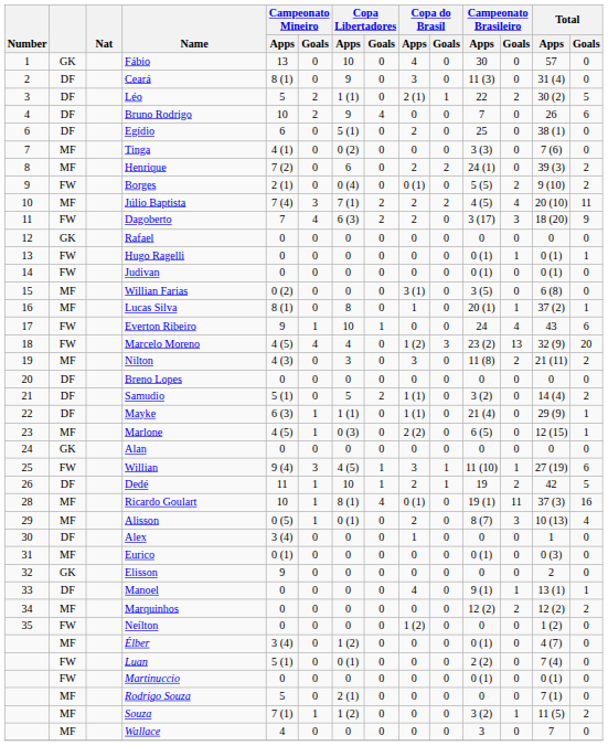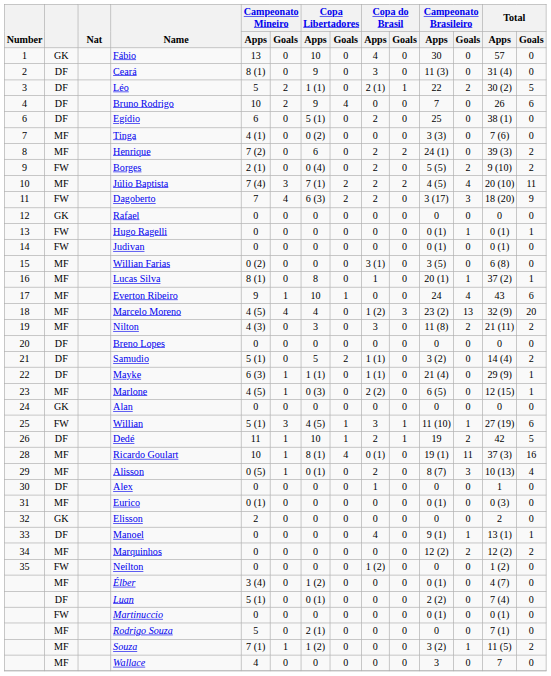 <table class="wikitable sortable" style="text-align:center;">
 <tr>
 <th rowspan=2 width="45" valign="bottom">Number</th>
 <th rowspan=2 width="45" valign="bottom"></th>
 <th rowspan=2 width="45" valign="bottom">Nat</th>
 <th rowspan=2 width="200" valign="bottom">Name</th>
 <th colspan=2 width="85"><a href='#'>Campeonato Mineiro</a></th>
 <th colspan=2 width="85"><a href='#'>Copa Libertadores</a></th>
 <th colspan=2 width="85"><a href='#'>Copa do Brasil</a></th>
 <th colspan=2 width="85"><a href='#'>Campeonato Brasileiro</a></th>
 <th colspan=2 width="85">Total</th>
 </tr>
 <tr>
 <th>Apps</th>
 <th>Goals</th>
 <th>Apps</th>
 <th>Goals</th>
 <th>Apps</th>
 <th>Goals</th>
 <th>Apps</th>
 <th>Goals</th>
 <th>Apps</th>
 <th>Goals</th>
 </tr>
 <tr>
 <td>1</td>
 <td>GK</td>
 <td></td>
 <td align=left><a href='#'>Fábio</a></td>
 <td>13</td>
 <td>0</td>
 <td>10</td>
 <td>0</td>
 <td>4</td>
 <td>0</td>
 <td>30</td>
 <td>0</td>
 <td>57</td>
 <td>0</td>
 </tr>
 <tr>
 <td>2</td>
 <td>DF</td>
 <td></td>
 <td align=left><a href='#'>Ceará</a></td>
 <td>8 (1)</td>
 <td>0</td>
 <td>9</td>
 <td>0</td>
 <td>3</td>
 <td>0</td>
 <td>11 (3)</td>
 <td>0</td>
 <td>31 (4)</td>
 <td>0</td>
 </tr>
 <tr>
 <td>3</td>
 <td>DF</td>
 <td></td>
 <td align=left><a href='#'>Léo</a></td>
 <td>5</td>
 <td>2</td>
 <td>1 (1)</td>
 <td>0</td>
 <td>2 (1)</td>
 <td>1</td>
 <td>22</td>
 <td>2</td>
 <td>30 (2)</td>
 <td>5</td>
 </tr>
 <tr>
 <td>4</td>
 <td>DF</td>
 <td></td>
 <td align=left><a href='#'>Bruno Rodrigo</a></td>
 <td>10</td>
 <td>2</td>
 <td>9</td>
 <td>4</td>
 <td>0</td>
 <td>0</td>
 <td>7</td>
 <td>0</td>
 <td>26</td>
 <td>6</td>
 </tr>
 <tr>
 <td>6</td>
 <td>DF</td>
 <td></td>
 <td align=left><a href='#'>Egídio</a></td>
 <td>6</td>
 <td>0</td>
 <td>5 (1)</td>
 <td>0</td>
 <td>2</td>
 <td>0</td>
 <td>25</td>
 <td>0</td>
 <td>38 (1)</td>
 <td>0</td>
 </tr>
 <tr>
 <td>7</td>
 <td>MF</td>
 <td></td>
 <td align=left><a href='#'>Tinga</a></td>
 <td>4 (1)</td>
 <td>0</td>
 <td>0 (2)</td>
 <td>0</td>
 <td>0</td>
 <td>0</td>
 <td>3 (3)</td>
 <td>0</td>
 <td>7 (6)</td>
 <td>0</td>
 </tr>
 <tr>
 <td>8</td>
 <td>MF</td>
 <td></td>
 <td align=left><a href='#'>Henrique</a></td>
 <td>7 (2)</td>
 <td>0</td>
 <td>6</td>
 <td>0</td>
 <td>2</td>
 <td>2</td>
 <td>24 (1)</td>
 <td>0</td>
 <td>39 (3)</td>
 <td>2</td>
 </tr>
 <tr>
 <td>9</td>
 <td>FW</td>
 <td></td>
 <td align=left><a href='#'>Borges</a></td>
 <td>2 (1)</td>
 <td>0</td>
 <td>0 (4)</td>
 <td>0</td>
-<td>0 (1)</td>
+<td>2</td>
 <td>0</td>
 <td>5 (5)</td>
 <td>2</td>
 <td>9 (10)</td>
 <td>2</td>
 </tr>
 <tr>
 <td>10</td>
 <td>MF</td>
 <td></td>
 <td align=left><a href='#'>Júlio Baptista</a></td>
 <td>7 (4)</td>
 <td>3</td>
 <td>7 (1)</td>
 <td>2</td>
 <td>2</td>
 <td>2</td>
 <td>4 (5)</td>
 <td>4</td>
 <td>20 (10)</td>
 <td>11</td>
 </tr>
 <tr>
 <td>11</td>
 <td>FW</td>
 <td></td>
 <td align=left><a href='#'>Dagoberto</a></td>
 <td>7</td>
 <td>4</td>
 <td>6 (3)</td>
 <td>2</td>
 <td>2</td>
 <td>0</td>
 <td>3 (17)</td>
 <td>3</td>
 <td>18 (20)</td>
 <td>9</td>
 </tr>
 <tr>
 <td>12</td>
 <td>GK</td>
 <td></td>
 <td align=left><a href='#'>Rafael</a></td>
 <td>0</td>
 <td>0</td>
 <td>0</td>
 <td>0</td>
 <td>0</td>
 <td>0</td>
 <td>0</td>
 <td>0</td>
 <td>0</td>
 <td>0</td>
 </tr>
 <tr>
 <td>13</td>
 <td>FW</td>
 <td></td>
 <td align=left><a href='#'>Hugo Ragelli</a></td>
 <td>0</td>
 <td>0</td>
 <td>0</td>
 <td>0</td>
 <td>0</td>
 <td>0</td>
 <td>0 (1)</td>
 <td>1</td>
 <td>0 (1)</td>
 <td>1</td>
 </tr>
 <tr>
 <td>14</td>
 <td>FW</td>
 <td></td>
 <td align=left><a href='#'>Judivan</a></td>
 <td>0</td>
 <td>0</td>
 <td>0</td>
 <td>0</td>
 <td>0</td>
 <td>0</td>
 <td>0 (1)</td>
 <td>0</td>
 <td>0 (1)</td>
 <td>0</td>
 </tr>
 <tr>
 <td>15</td>
 <td>MF</td>
 <td></td>
 <td align=left><a href='#'>Willian Farias</a></td>
 <td>0 (2)</td>
 <td>0</td>
 <td>0</td>
 <td>0</td>
 <td>3 (1)</td>
 <td>0</td>
 <td>3 (5)</td>
 <td>0</td>
 <td>6 (8)</td>
 <td>0</td>
 </tr>
 <tr>
 <td>16</td>
 <td>MF</td>
 <td></td>
 <td align=left><a href='#'>Lucas Silva</a></td>
 <td>8 (1)</td>
 <td>0</td>
 <td>8</td>
 <td>0</td>
 <td>1</td>
 <td>0</td>
 <td>20 (1)</td>
 <td>1</td>
 <td>37 (2)</td>
 <td>1</td>
 </tr>
 <tr>
 <td>17</td>
-<td>FW</td>
+<td>MF</td>
 <td></td>
 <td align=left><a href='#'>Everton Ribeiro</a></td>
 <td>9</td>
 <td>1</td>
 <td>10</td>
 <td>1</td>
 <td>0</td>
 <td>0</td>
 <td>24</td>
 <td>4</td>
 <td>43</td>
 <td>6</td>
 </tr>
 <tr>
 <td>18</td>
-<td>FW</td>
+<td>MF</td>
 <td></td>
 <td align=left><a href='#'>Marcelo Moreno</a></td>
 <td>4 (5)</td>
 <td>4</td>
 <td>4</td>
 <td>0</td>
 <td>1 (2)</td>
 <td>3</td>
 <td>23 (2)</td>
 <td>13</td>
 <td>32 (9)</td>
 <td>20</td>
 </tr>
 <tr>
 <td>19</td>
 <td>MF</td>
 <td></td>
 <td align=left><a href='#'>Nilton</a></td>
 <td>4 (3)</td>
 <td>0</td>
 <td>3</td>
 <td>0</td>
 <td>3</td>
 <td>0</td>
 <td>11 (8)</td>
 <td>2</td>
 <td>21 (11)</td>
 <td>2</td>
 </tr>
 <tr>
 <td>20</td>
 <td>DF</td>
 <td></td>
 <td align=left><a href='#'>Breno Lopes</a></td>
 <td>0</td>
 <td>0</td>
 <td>0</td>
 <td>0</td>
 <td>0</td>
 <td>0</td>
 <td>0</td>
 <td>0</td>
 <td>0</td>
 <td>0</td>
 </tr>
 <tr>
 <td>21</td>
 <td>DF</td>
 <td></td>
 <td align=left><a href='#'>Samudio</a></td>
 <td>5 (1)</td>
 <td>0</td>
 <td>5</td>
 <td>2</td>
 <td>1 (1)</td>
 <td>0</td>
 <td>3 (2)</td>
 <td>0</td>
 <td>14 (4)</td>
 <td>2</td>
 </tr>
 <tr>
 <td>22</td>
 <td>DF</td>
 <td></td>
 <td align=left><a href='#'>Mayke</a></td>
 <td>6 (3)</td>
 <td>1</td>
 <td>1 (1)</td>
 <td>0</td>
 <td>1 (1)</td>
 <td>0</td>
 <td>21 (4)</td>
 <td>0</td>
 <td>29 (9)</td>
 <td>1</td>
 </tr>
 <tr>
 <td>23</td>
 <td>MF</td>
 <td></td>
 <td align=left><a href='#'>Marlone</a></td>
 <td>4 (5)</td>
 <td>1</td>
 <td>0 (3)</td>
 <td>0</td>
 <td>2 (2)</td>
 <td>0</td>
 <td>6 (5)</td>
 <td>0</td>
 <td>12 (15)</td>
 <td>1</td>
 </tr>
 <tr>
 <td>24</td>
 <td>GK</td>
 <td></td>
 <td align=left><a href='#'>Alan</a></td>
 <td>0</td>
 <td>0</td>
 <td>0</td>
 <td>0</td>
 <td>0</td>
 <td>0</td>
 <td>0</td>
 <td>0</td>
 <td>0</td>
 <td>0</td>
 </tr>
 <tr>
 <td>25</td>
 <td>FW</td>
 <td></td>
 <td align=left><a href='#'>Willian</a></td>
-<td>9 (4)</td>
+<td>5 (1)</td>
 <td>3</td>
 <td>4 (5)</td>
 <td>1</td>
 <td>3</td>
 <td>1</td>
 <td>11 (10)</td>
 <td>1</td>
 <td>27 (19)</td>
 <td>6</td>
 </tr>
 <tr>
 <td>26</td>
 <td>DF</td>
 <td></td>
 <td align=left><a href='#'>Dedé</a></td>
 <td>11</td>
 <td>1</td>
 <td>10</td>
 <td>1</td>
 <td>2</td>
 <td>1</td>
 <td>19</td>
 <td>2</td>
 <td>42</td>
 <td>5</td>
 </tr>
 <tr>
 <td>28</td>
 <td>MF</td>
 <td></td>
 <td align=left><a href='#'>Ricardo Goulart</a></td>
 <td>10</td>
 <td>1</td>
 <td>8 (1)</td>
 <td>4</td>
 <td>0 (1)</td>
 <td>0</td>
 <td>19 (1)</td>
 <td>11</td>
 <td>37 (3)</td>
 <td>16</td>
 </tr>
 <tr>
 <td>29</td>
 <td>MF</td>
 <td></td>
 <td align=left><a href='#'>Alisson</a></td>
 <td>0 (5)</td>
 <td>1</td>
 <td>0 (1)</td>
 <td>0</td>
 <td>2</td>
 <td>0</td>
 <td>8 (7)</td>
 <td>3</td>
 <td>10 (13)</td>
 <td>4</td>
 </tr>
 <tr>
 <td>30</td>
 <td>DF</td>
 <td></td>
 <td align=left><a href='#'>Alex</a></td>
-<td>3 (4)</td>
+<td>0</td>
 <td>0</td>
 <td>0</td>
 <td>0</td>
 <td>1</td>
 <td>0</td>
 <td>0</td>
 <td>0</td>
 <td>1</td>
 <td>0</td>
 </tr>
 <tr>
 <td>31</td>
 <td>MF</td>
 <td></td>
 <td align=left><a href='#'>Eurico</a></td>
 <td>0 (1)</td>
 <td>0</td>
 <td>0</td>
 <td>0</td>
 <td>0</td>
 <td>0</td>
 <td>0 (1)</td>
 <td>0</td>
 <td>0 (3)</td>
 <td>0</td>
 </tr>
 <tr>
 <td>32</td>
 <td>GK</td>
 <td></td>
 <td align=left><a href='#'>Elisson</a></td>
-<td>9</td>
+<td>2</td>
 <td>0</td>
 <td>0</td>
 <td>0</td>
 <td>0</td>
 <td>0</td>
 <td>0</td>
 <td>0</td>
 <td>2</td>
 <td>0</td>
 </tr>
 <tr>
 <td>33</td>
 <td>DF</td>
 <td></td>
 <td align=left><a href='#'>Manoel</a></td>
 <td>0</td>
 <td>0</td>
 <td>0</td>
 <td>0</td>
 <td>4</td>
 <td>0</td>
 <td>9 (1)</td>
 <td>1</td>
 <td>13 (1)</td>
 <td>1</td>
 </tr>
 <tr>
 <td>34</td>
 <td>MF</td>
 <td></td>
 <td align=left><a href='#'>Marquinhos</a></td>
 <td>0</td>
 <td>0</td>
 <td>0</td>
 <td>0</td>
 <td>0</td>
 <td>0</td>
 <td>12 (2)</td>
 <td>2</td>
 <td>12 (2)</td>
 <td>2</td>
 </tr>
 <tr>
 <td>35</td>
 <td>FW</td>
 <td></td>
 <td align=left><a href='#'>Neílton</a></td>
 <td>0</td>
 <td>0</td>
 <td>0</td>
 <td>0</td>
 <td>1 (2)</td>
 <td>0</td>
 <td>0</td>
 <td>0</td>
 <td>1 (2)</td>
 <td>0</td>
 </tr>
 <tr>
 <td></td>
 <td>MF</td>
 <td></td>
 <td align=left><em><a href='#'>Élber</a></em></td>
 <td>3 (4)</td>
 <td>0</td>
 <td>1 (2)</td>
 <td>0</td>
 <td>0</td>
 <td>0</td>
 <td>0 (1)</td>
 <td>0</td>
 <td>4 (7)</td>
 <td>0</td>
 </tr>
 <tr>
 <td></td>
-<td>FW</td>
+<td>DF</td>
 <td></td>
 <td align=left><em><a href='#'>Luan</a></em></td>
 <td>5 (1)</td>
 <td>0</td>
 <td>0 (1)</td>
 <td>0</td>
 <td>0</td>
 <td>0</td>
 <td>2 (2)</td>
 <td>0</td>
 <td>7 (4)</td>
 <td>0</td>
 </tr>
 <tr>
 <td></td>
 <td>FW</td>
 <td></td>
 <td align=left><em><a href='#'>Martinuccio</a></em></td>
 <td>0</td>
 <td>0</td>
 <td>0</td>
 <td>0</td>
 <td>0</td>
 <td>0</td>
 <td>0 (1)</td>
 <td>0</td>
 <td>0 (1)</td>
 <td>0</td>
 </tr>
 <tr>
 <td></td>
 <td>MF</td>
 <td></td>
 <td align=left><em><a href='#'>Rodrigo Souza</a></em></td>
 <td>5</td>
 <td>0</td>
 <td>2 (1)</td>
 <td>0</td>
 <td>0</td>
 <td>0</td>
 <td>0</td>
 <td>0</td>
 <td>7 (1)</td>
 <td>0</td>
 </tr>
 <tr>
 <td></td>
 <td>MF</td>
 <td></td>
 <td align=left><em><a href='#'>Souza</a></em></td>
 <td>7 (1)</td>
 <td>1</td>
 <td>1 (2)</td>
 <td>0</td>
 <td>0</td>
 <td>0</td>
 <td>3 (2)</td>
 <td>1</td>
 <td>11 (5)</td>
 <td>2</td>
 </tr>
 <tr>
 <td></td>
 <td>MF</td>
 <td></td>
 <td align=left><em><a href='#'>Wallace</a></em></td>
 <td>4</td>
 <td>0</td>
 <td>0</td>
 <td>0</td>
 <td>0</td>
 <td>0</td>
 <td>3</td>
 <td>0</td>
 <td>7</td>
 <td>0</td>
 </tr>
 <tr>
 </tr>
 </table>
